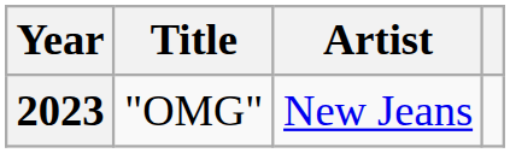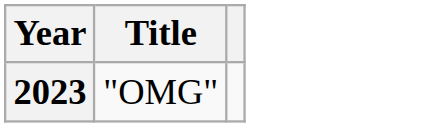 <table class="wikitable plainrowheaders">
 <tr>
 <th scope="col">Year</th>
 <th scope="col">Title</th>
-<th scope="col">Artist</th>
 <th scope="col" class="unsortable"></th>
 </tr>
 <tr>
 <th scope="row">2023</th>
 <td>"OMG"</td>
-<td><a href='#'>New Jeans</a></td>
 <td style="text-align:center"></td>
 </tr>
 </table>
